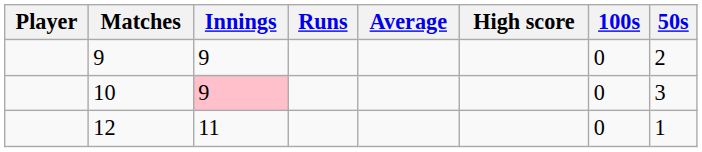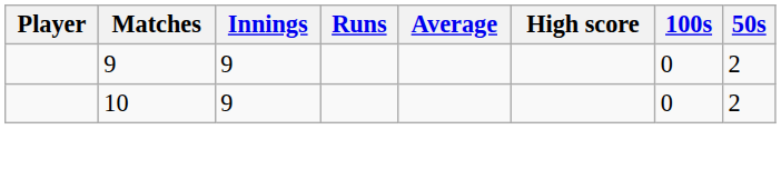 <table class="wikitable sortable" style="width:80%;">
 <tr>
 <th>Player</th>
 <th>Matches</th>
 <th><a href='#'>Innings</a></th>
 <th><a href='#'>Runs</a></th>
 <th><a href='#'>Average</a></th>
 <th>High score</th>
 <th><a href='#'>100s</a></th>
 <th><a href='#'>50s</a></th>
 </tr>
 <tr>
 <td></td>
 <td>9</td>
 <td>9</td>
 <td></td>
 <td></td>
 <td></td>
 <td>0</td>
 <td>2</td>
 </tr>
 <tr>
 <td></td>
 <td>10</td>
-<td style="background: pink;">9</td>
+<td>9</td>
 <td></td>
 <td></td>
 <td></td>
 <td>0</td>
-<td>3</td>
-</tr>
-<tr>
-<td></td>
-<td>12</td>
-<td>11</td>
-<td></td>
-<td></td>
-<td></td>
-<td>0</td>
-<td>1</td>
+<td>2</td>
 </tr>
 </table>
